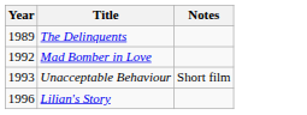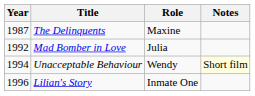 <table class=wikitable>
 <tr>
 <th>Year</th>
 <th>Title</th>
+<th>Role</th>
 <th>Notes</th>
 </tr>
 <tr>
-<td>1989</td>
+<td>1987</td>
 <td><em><a href='#'>The Delinquents</a></em></td>
+<td>Maxine</td>
 <td></td>
 </tr>
 <tr>
 <td>1992</td>
 <td><em><a href='#'>Mad Bomber in Love</a></em></td>
+<td>Julia</td>
 <td></td>
 </tr>
 <tr>
-<td>1993</td>
+<td>1994</td>
 <td><em>Unacceptable Behaviour</em></td>
-<td>Short film</td>
+<td>Wendy</td>
+<td style="background: lightyellow;">Short film</td>
 </tr>
 <tr>
 <td>1996</td>
 <td><em><a href='#'>Lilian's Story</a></em></td>
+<td>Inmate One</td>
 <td></td>
 </tr>
 </table>
